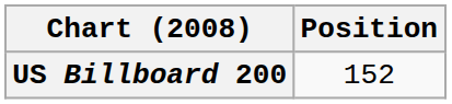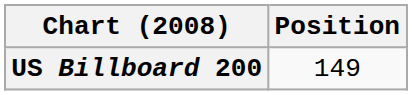 <table class="wikitable plainrowheaders" style="text-align:center">
 <tr>
 <th>Chart (2008)</th>
 <th>Position</th>
 </tr>
 <tr>
 <th scope="row">US <em>Billboard</em> 200</th>
-<td>152</td>
+<td>149</td>
 </tr>
 </table>
